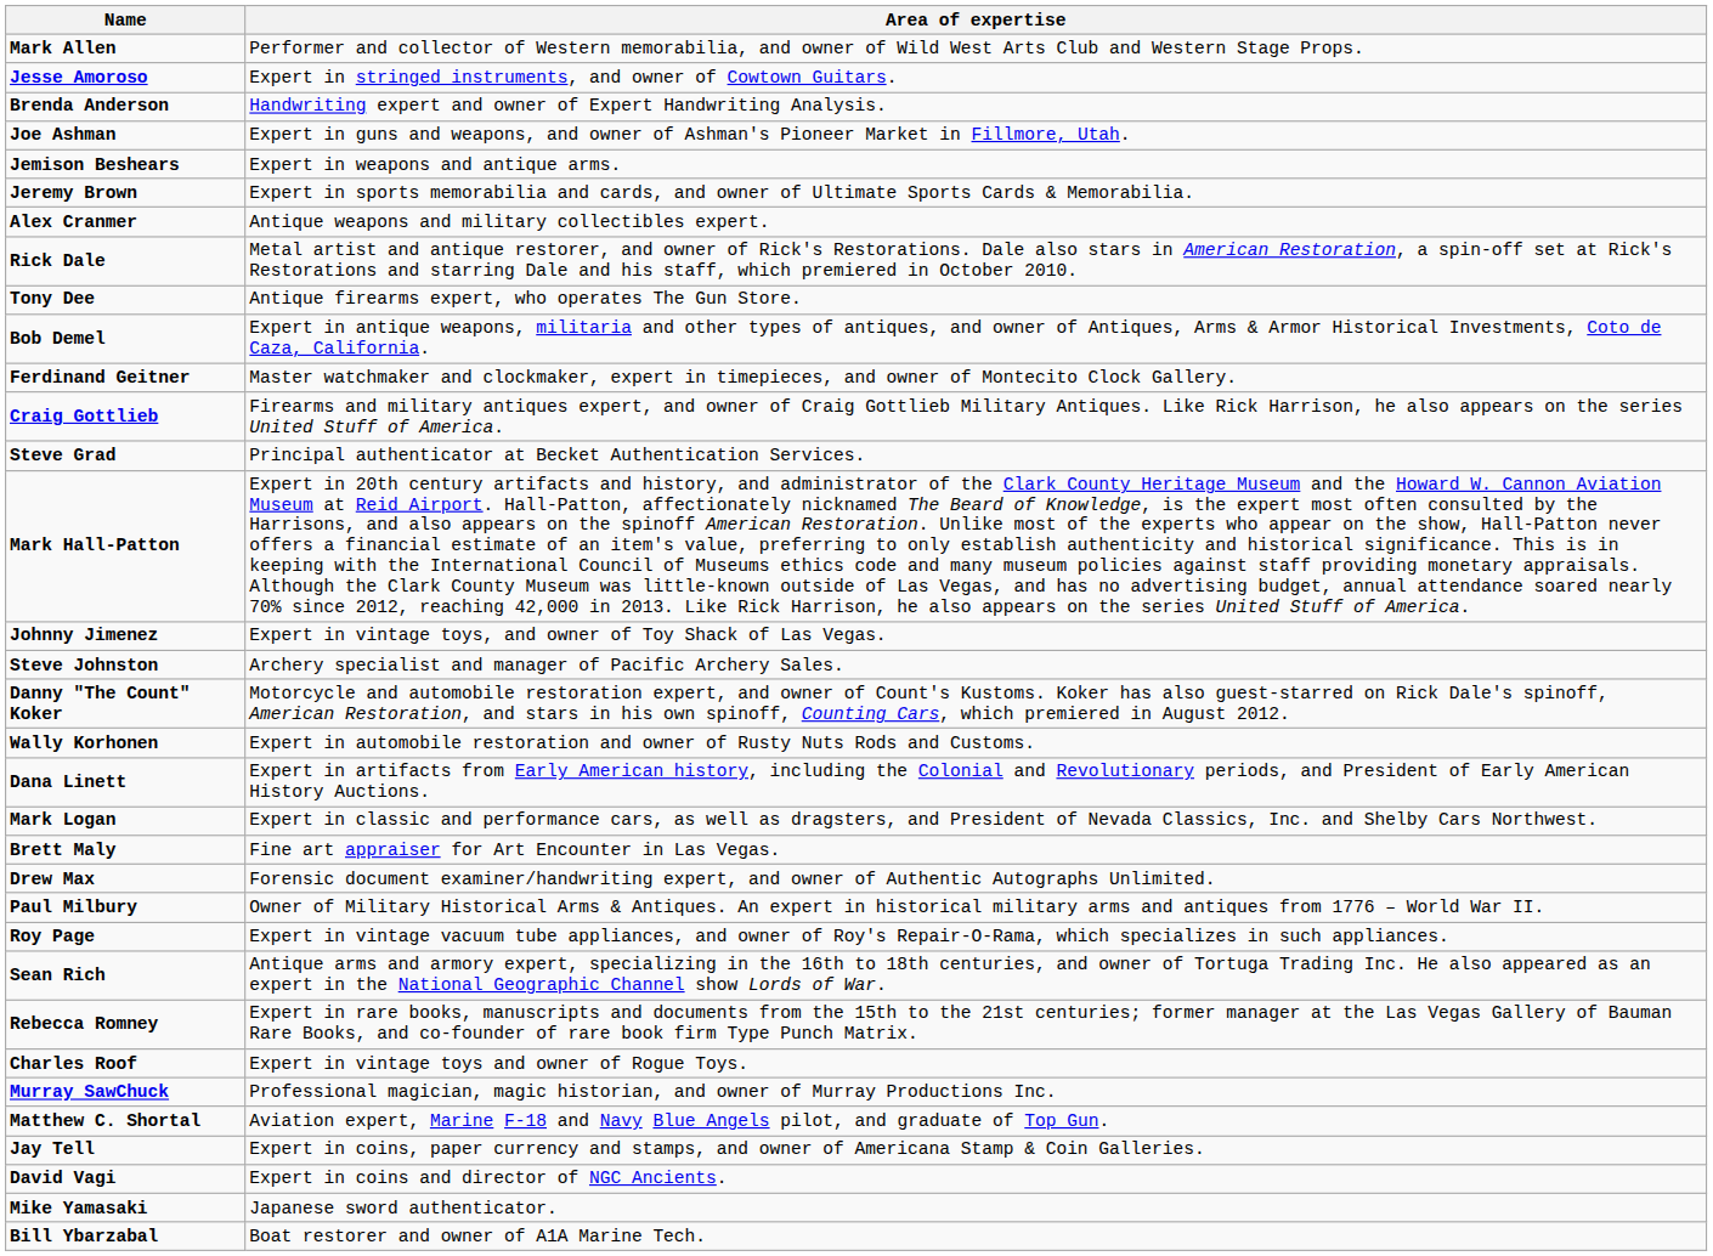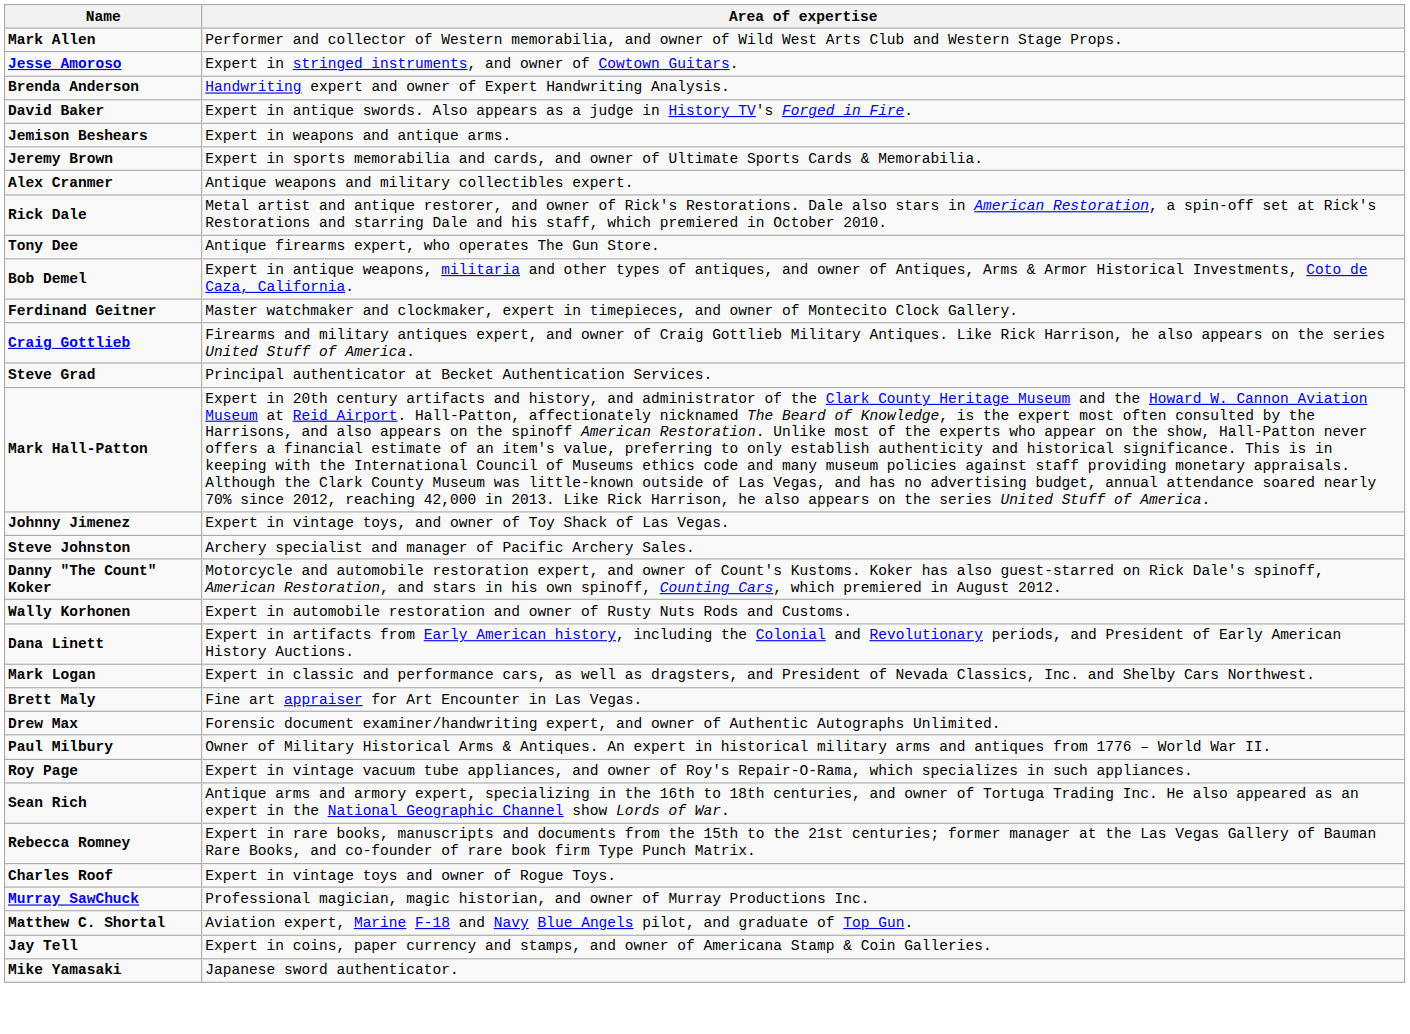 <table class="wikitable sortable">
 <tr>
 <th width=170px>Name</th>
 <th>Area of expertise</th>
 </tr>
 <tr>
 <td data-sort-value="Allen, Mark"><strong>Mark Allen</strong></td>
 <td>Performer and collector of Western memorabilia, and owner of Wild West Arts Club and Western Stage Props.</td>
 </tr>
 <tr>
 <td data-sort-value="Amoroso, Jesse"><strong><a href='#'>Jesse Amoroso</a></strong></td>
 <td>Expert in <a href='#'>stringed instruments</a>, and owner of <a href='#'>Cowtown Guitars</a>.</td>
 </tr>
 <tr>
 <td data-sort-value="Anderson, Brenda"><strong>Brenda Anderson</strong></td>
 <td><a href='#'>Handwriting</a> expert and owner of Expert Handwriting Analysis.</td>
 </tr>
 <tr>
-<td data-sort-value="Ashman, Joe"><strong>Joe Ashman</strong></td>
-<td>Expert in guns and weapons, and owner of Ashman's Pioneer Market in <a href='#'>Fillmore, Utah</a>.</td>
+<td data-sort-value="Baker, David"><strong>David Baker</strong></td>
+<td>Expert in antique swords. Also appears as a judge in <a href='#'>History TV</a>'s <em><a href='#'>Forged in Fire</a></em>.</td>
 </tr>
 <tr>
 <td data-sort-value="Beshears, Jemison"><strong>Jemison Beshears</strong></td>
 <td>Expert in weapons and antique arms.</td>
 </tr>
 <tr>
 <td data-sort-value="Brown, Jeremy"><strong>Jeremy Brown</strong></td>
 <td>Expert in sports memorabilia and cards, and owner of Ultimate Sports Cards & Memorabilia.</td>
 </tr>
 <tr>
 <td data-sort-value="Cranmer, Alex"><strong>Alex Cranmer</strong></td>
 <td>Antique weapons and military collectibles expert.</td>
 </tr>
 <tr>
 <td data-sort-value="Dale, Rick"><strong>Rick Dale</strong></td>
 <td>Metal artist and antique restorer, and owner of Rick's Restorations. Dale also stars in <em><a href='#'>American Restoration</a></em>, a spin-off set at Rick's Restorations and starring Dale and his staff, which premiered in October 2010.</td>
 </tr>
 <tr>
 <td data-sort-value="Dee, Tony"><strong>Tony Dee</strong></td>
 <td>Antique firearms expert, who operates The Gun Store.</td>
 </tr>
 <tr>
 <td data-sort-value="Demel, Bob"><strong>Bob Demel</strong></td>
 <td>Expert in antique weapons, <a href='#'>militaria</a> and other types of antiques, and owner of Antiques, Arms & Armor Historical Investments, <a href='#'>Coto de Caza, California</a>.</td>
 </tr>
 <tr>
 <td data-sort-value="Geitner, Ferdinand"><strong>Ferdinand Geitner</strong></td>
 <td>Master watchmaker and clockmaker, expert in timepieces, and owner of Montecito Clock Gallery.</td>
 </tr>
 <tr>
 <td data-sort-value="Gottlieb, Craig"><strong><a href='#'>Craig Gottlieb</a></strong></td>
 <td>Firearms and military antiques expert, and owner of Craig Gottlieb Military Antiques. Like Rick Harrison, he also appears on the series <em>United Stuff of America</em>.</td>
 </tr>
 <tr>
 <td data-sort-vale="Grad, Steve"><strong>Steve Grad</strong></td>
 <td>Principal authenticator at Becket Authentication Services.</td>
 </tr>
 <tr>
 <td data-sort-value="Hall-Patton, Mark"><strong>Mark Hall-Patton</strong></td>
 <td>Expert in 20th century artifacts and history, and administrator of the <a href='#'>Clark County Heritage Museum</a> and the <a href='#'>Howard W. Cannon Aviation Museum</a> at <a href='#'>Reid Airport</a>. Hall-Patton, affectionately nicknamed <em>The Beard of Knowledge</em>, is the expert most often consulted by the Harrisons, and also appears on the spinoff <em>American Restoration</em>. Unlike most of the experts who appear on the show, Hall-Patton never offers a financial estimate of an item's value, preferring to only establish authenticity and historical significance. This is in keeping with the International Council of Museums ethics code and many museum policies against staff providing monetary appraisals. Although the Clark County Museum was little-known outside of Las Vegas, and has no advertising budget, annual attendance soared nearly 70% since 2012, reaching 42,000 in 2013. Like Rick Harrison, he also appears on the series <em>United Stuff of America</em>.</td>
 </tr>
 <tr>
 <td data-sort-value="Jiminez, Johnny"><strong>Johnny Jimenez</strong></td>
 <td>Expert in vintage toys, and owner of Toy Shack of Las Vegas.</td>
 </tr>
 <tr>
 <td data-sort-value="Johnston, Steve"><strong>Steve Johnston</strong></td>
 <td>Archery specialist and manager of Pacific Archery Sales.</td>
 </tr>
 <tr>
 <td data-sort-value="Koker, Danny"><strong>Danny "The Count" Koker</strong></td>
 <td>Motorcycle and automobile restoration expert, and owner of Count's Kustoms. Koker has also guest-starred on Rick Dale's spinoff, <em>American Restoration</em>, and stars in his own spinoff, <em><a href='#'>Counting Cars</a></em>, which premiered in August 2012.</td>
 </tr>
 <tr>
 <td data-sort-value="Korhonen, Wally"><strong>Wally Korhonen</strong></td>
 <td>Expert in automobile restoration and owner of Rusty Nuts Rods and Customs.</td>
 </tr>
 <tr>
 <td data-sort-value="Linett, Dana"><strong>Dana Linett</strong></td>
 <td>Expert in artifacts from <a href='#'>Early American history</a>, including the <a href='#'>Colonial</a> and <a href='#'>Revolutionary</a> periods, and President of Early American History Auctions.</td>
 </tr>
 <tr>
 <td data-sort-value="Logan, Mark"><strong>Mark Logan</strong></td>
 <td>Expert in classic and performance cars, as well as dragsters, and President of Nevada Classics, Inc. and Shelby Cars Northwest.</td>
 </tr>
 <tr>
 <td data-sort-value="Maly, Brett"><strong>Brett Maly</strong></td>
 <td>Fine art <a href='#'>appraiser</a> for Art Encounter in Las Vegas.</td>
 </tr>
 <tr>
 <td data-sort-value="Max, Drew"><strong>Drew Max</strong></td>
 <td>Forensic document examiner/handwriting expert, and owner of Authentic Autographs Unlimited.</td>
 </tr>
 <tr>
 <td data-sort-value="Milbury, Paul"><strong>Paul Milbury</strong></td>
 <td>Owner of Military Historical Arms & Antiques. An expert in historical military arms and antiques from 1776 – World War II.</td>
 </tr>
 <tr>
 <td data-sort-value="Page, Roy"><strong>Roy Page</strong></td>
 <td>Expert in vintage vacuum tube appliances, and owner of Roy's Repair-O-Rama, which specializes in such appliances.</td>
 </tr>
 <tr>
 <td data-sort-value="Rich, Sean"><strong>Sean Rich</strong></td>
 <td>Antique arms and armory expert, specializing in the 16th to 18th centuries, and owner of Tortuga Trading Inc. He also appeared as an expert in the <a href='#'>National Geographic Channel</a> show <em>Lords of War</em>.</td>
 </tr>
 <tr>
 <td data-sort-value="Romney, Rebecca"><strong>Rebecca Romney</strong></td>
 <td>Expert in rare books, manuscripts and documents from the 15th to the 21st centuries; former manager at the Las Vegas Gallery of Bauman Rare Books, and co-founder of rare book firm Type Punch Matrix.</td>
 </tr>
 <tr>
 <td data-sort-value="Roof, Charles"><strong>Charles Roof</strong></td>
 <td>Expert in vintage toys and owner of Rogue Toys.</td>
 </tr>
 <tr>
 <td data-sort-value="SawChuck, Murray"><strong><a href='#'>Murray SawChuck</a></strong></td>
 <td>Professional magician, magic historian, and owner of Murray Productions Inc.</td>
 </tr>
 <tr>
 <td data-sort-value="Shortal, Matthew C."><strong>Matthew C. Shortal</strong></td>
 <td>Aviation expert, <a href='#'>Marine</a> <a href='#'>F-18</a> and <a href='#'>Navy</a> <a href='#'>Blue Angels</a> pilot, and graduate of <a href='#'>Top Gun</a>.</td>
 </tr>
 <tr>
 <td data-sort-value="Tell, Jay"><strong>Jay Tell</strong></td>
 <td>Expert in coins, paper currency and stamps, and owner of Americana Stamp & Coin Galleries.</td>
 </tr>
 <tr>
-<td data-sort-value="Vagi, David"><strong>David Vagi</strong></td>
-<td>Expert in coins and director of <a href='#'>NGC Ancients</a>.</td>
-</tr>
-<tr>
 <td data-sort-value="Yamasaki, Mike"><strong>Mike Yamasaki</strong></td>
 <td>Japanese sword authenticator.</td>
 </tr>
-<tr>
-<td data-sort-value="Ybarzabal, Bill"><strong>Bill Ybarzabal</strong></td>
-<td>Boat restorer and owner of A1A Marine Tech.</td>
-</tr>
 </table>
